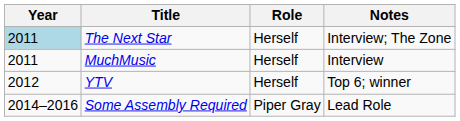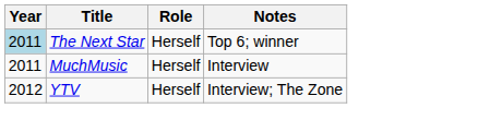 <table class="wikitable">
 <tr>
 <th>Year</th>
 <th>Title</th>
 <th>Role</th>
 <th>Notes</th>
 </tr>
 <tr>
 <td style="background: lightblue;">2011</td>
 <td><em><a href='#'>The Next Star</a></em></td>
 <td>Herself</td>
-<td>Interview; The Zone</td>
+<td>Top 6; winner</td>
 </tr>
 <tr>
 <td>2011</td>
 <td><em><a href='#'>MuchMusic</a></em></td>
 <td>Herself</td>
 <td>Interview</td>
 </tr>
 <tr>
 <td>2012</td>
 <td><em><a href='#'>YTV</a></em></td>
 <td>Herself</td>
-<td>Top 6; winner</td>
-</tr>
-<tr>
-<td>2014–2016</td>
-<td><em><a href='#'>Some Assembly Required</a></em></td>
-<td>Piper Gray</td>
-<td>Lead Role</td>
+<td>Interview; The Zone</td>
 </tr>
 </table>
